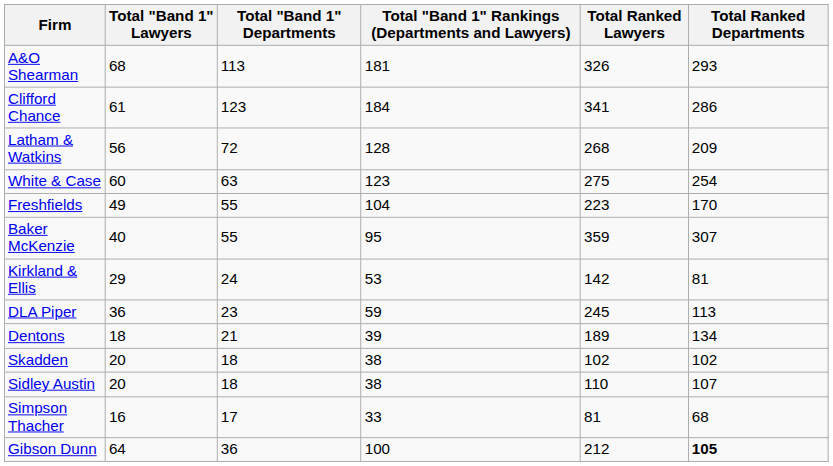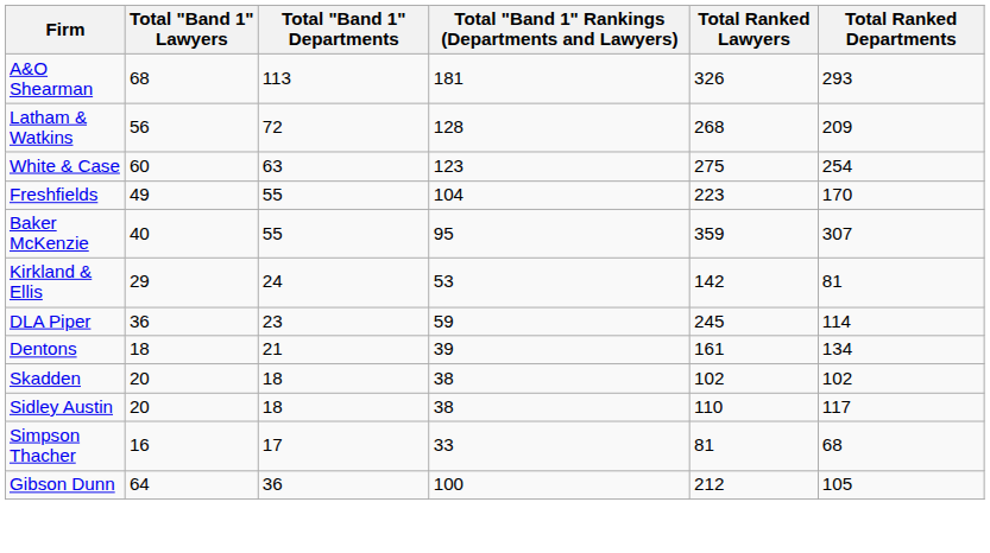 <table class="wikitable sortable">
 <tr>
 <th>Firm</th>
 <th>Total "Band 1" Lawyers</th>
 <th>Total "Band 1" Departments</th>
 <th>Total "Band 1" Rankings (Departments and Lawyers)</th>
 <th>Total Ranked Lawyers</th>
 <th>Total Ranked Departments</th>
 </tr>
 <tr>
 <td><a href='#'>A&O Shearman</a></td>
 <td>68</td>
 <td>113</td>
 <td>181</td>
 <td>326</td>
 <td>293</td>
-</tr>
-<tr>
-<td><a href='#'>Clifford Chance</a></td>
-<td>61</td>
-<td>123</td>
-<td>184</td>
-<td>341</td>
-<td>286</td>
 </tr>
 <tr>
 <td><a href='#'>Latham & Watkins</a></td>
 <td>56</td>
 <td>72</td>
 <td>128</td>
 <td>268</td>
 <td>209</td>
 </tr>
 <tr>
 <td><a href='#'>White & Case</a></td>
 <td>60</td>
 <td>63</td>
 <td>123</td>
 <td>275</td>
 <td>254</td>
 </tr>
 <tr>
 <td><a href='#'>Freshfields</a></td>
 <td>49</td>
 <td>55</td>
 <td>104</td>
 <td>223</td>
 <td>170</td>
 </tr>
 <tr>
 <td><a href='#'>Baker McKenzie</a></td>
 <td>40</td>
 <td>55</td>
 <td>95</td>
 <td>359</td>
 <td>307</td>
 </tr>
 <tr>
 <td><a href='#'>Kirkland & Ellis</a></td>
 <td>29</td>
 <td>24</td>
 <td>53</td>
 <td>142</td>
 <td>81</td>
 </tr>
 <tr>
 <td><a href='#'>DLA Piper</a></td>
 <td>36</td>
 <td>23</td>
 <td>59</td>
 <td>245</td>
-<td>113</td>
+<td>114</td>
 </tr>
 <tr>
 <td><a href='#'>Dentons</a></td>
 <td>18</td>
 <td>21</td>
 <td>39</td>
-<td>189</td>
+<td>161</td>
 <td>134</td>
 </tr>
 <tr>
 <td><a href='#'>Skadden</a></td>
 <td>20</td>
 <td>18</td>
 <td>38</td>
 <td>102</td>
 <td>102</td>
 </tr>
 <tr>
 <td><a href='#'>Sidley Austin</a></td>
 <td>20</td>
 <td>18</td>
 <td>38</td>
 <td>110</td>
-<td>107</td>
+<td>117</td>
 </tr>
 <tr>
 <td><a href='#'>Simpson Thacher</a></td>
 <td>16</td>
 <td>17</td>
 <td>33</td>
 <td>81</td>
 <td>68</td>
 </tr>
 <tr>
 <td><a href='#'>Gibson Dunn</a></td>
 <td>64</td>
 <td>36</td>
 <td>100</td>
 <td>212</td>
-<td><strong>105</strong></td>
+<td>105</td>
 </tr>
 </table>
